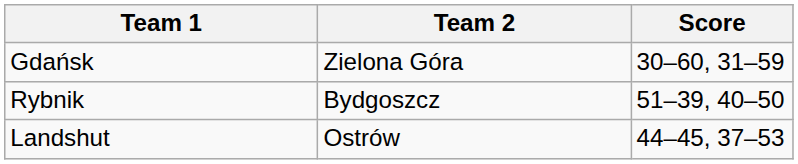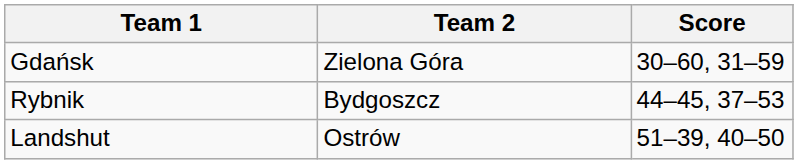 <table class="wikitable" style="font-size: 100%">
 <tr>
 <th width=200>Team 1</th>
 <th width=200>Team 2</th>
 <th width=100>Score</th>
 </tr>
 <tr>
 <td>Gdańsk</td>
 <td>Zielona Góra</td>
 <td>30–60, 31–59</td>
 </tr>
 <tr>
 <td>Rybnik</td>
 <td>Bydgoszcz</td>
-<td>51–39, 40–50</td>
+<td>44–45, 37–53</td>
 </tr>
 <tr>
 <td>Landshut</td>
 <td>Ostrów</td>
-<td>44–45, 37–53</td>
+<td>51–39, 40–50</td>
 </tr>
 </table>
